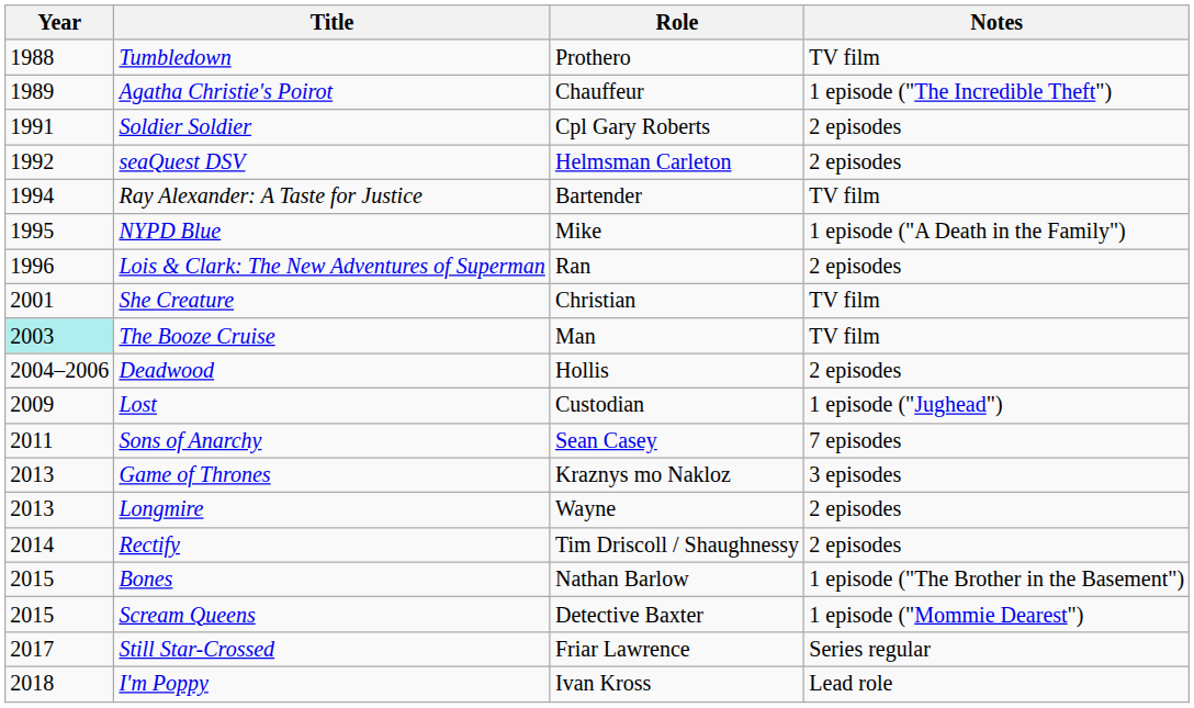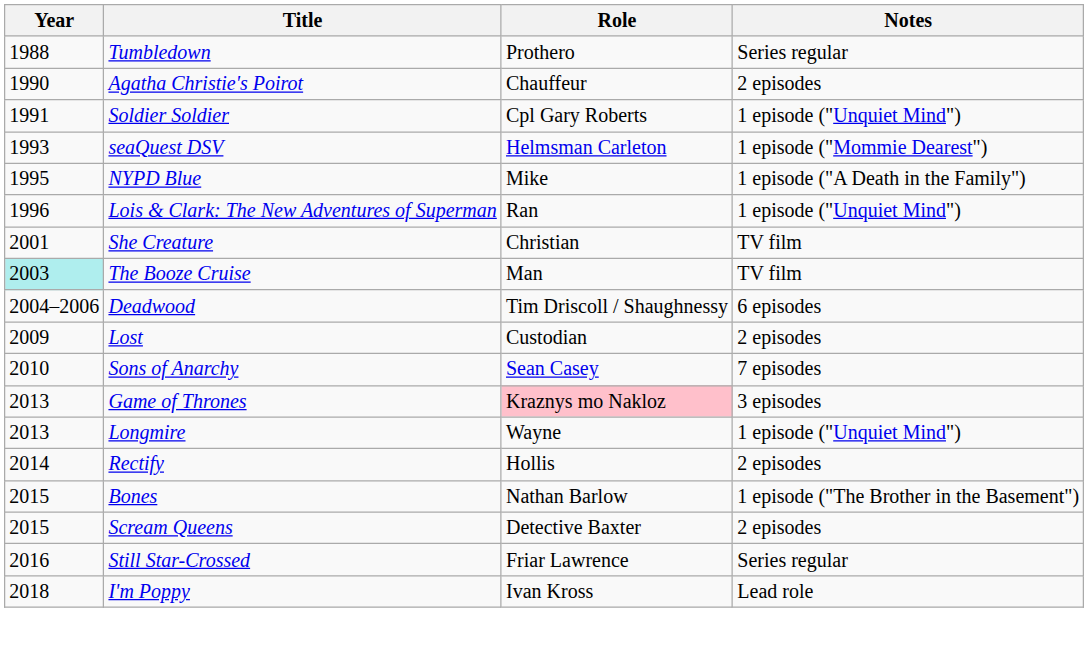 <table class="wikitable sortable">
 <tr>
 <th>Year</th>
 <th>Title</th>
 <th>Role</th>
 <th>Notes</th>
 </tr>
 <tr>
 <td>1988</td>
 <td><em><a href='#'>Tumbledown</a></em></td>
 <td>Prothero</td>
-<td>TV film</td>
+<td>Series regular</td>
 </tr>
 <tr>
-<td>1989</td>
+<td>1990</td>
 <td><em><a href='#'>Agatha Christie's Poirot</a></em></td>
 <td>Chauffeur</td>
-<td>1 episode ("<a href='#'>The Incredible Theft</a>")</td>
+<td>2 episodes</td>
 </tr>
 <tr>
 <td>1991</td>
 <td><em><a href='#'>Soldier Soldier</a></em></td>
 <td>Cpl Gary Roberts</td>
-<td>2 episodes</td>
+<td>1 episode ("<a href='#'>Unquiet Mind</a>")</td>
 </tr>
 <tr>
-<td>1992</td>
+<td>1993</td>
 <td><em><a href='#'>seaQuest DSV</a></em></td>
 <td><a href='#'>Helmsman Carleton</a></td>
-<td>2 episodes</td>
-</tr>
-<tr>
-<td>1994</td>
-<td><em>Ray Alexander: A Taste for Justice</em></td>
-<td>Bartender</td>
-<td>TV film</td>
+<td>1 episode ("<a href='#'>Mommie Dearest</a>")</td>
 </tr>
 <tr>
 <td>1995</td>
 <td><em><a href='#'>NYPD Blue</a></em></td>
 <td>Mike</td>
 <td>1 episode ("A Death in the Family")</td>
 </tr>
 <tr>
 <td>1996</td>
 <td><em><a href='#'>Lois & Clark: The New Adventures of Superman</a></em></td>
 <td>Ran</td>
-<td>2 episodes</td>
+<td>1 episode ("<a href='#'>Unquiet Mind</a>")</td>
 </tr>
 <tr>
 <td>2001</td>
 <td><em><a href='#'>She Creature</a></em></td>
 <td>Christian</td>
 <td>TV film</td>
 </tr>
 <tr>
 <td style="background: paleturquoise;">2003</td>
 <td><em><a href='#'>The Booze Cruise</a></em></td>
 <td>Man</td>
 <td>TV film</td>
 </tr>
 <tr>
 <td>2004–2006</td>
 <td><em><a href='#'>Deadwood</a></em></td>
-<td>Hollis</td>
-<td>2 episodes</td>
+<td>Tim Driscoll / Shaughnessy</td>
+<td>6 episodes</td>
 </tr>
 <tr>
 <td>2009</td>
 <td><em><a href='#'>Lost</a></em></td>
 <td>Custodian</td>
-<td>1 episode ("<a href='#'>Jughead</a>")</td>
+<td>2 episodes</td>
 </tr>
 <tr>
-<td>2011</td>
+<td>2010</td>
 <td><em><a href='#'>Sons of Anarchy</a></em></td>
 <td><a href='#'>Sean Casey</a></td>
 <td>7 episodes</td>
 </tr>
 <tr>
 <td>2013</td>
 <td><em><a href='#'>Game of Thrones</a></em></td>
-<td>Kraznys mo Nakloz</td>
+<td style="background: pink;">Kraznys mo Nakloz</td>
 <td>3 episodes</td>
 </tr>
 <tr>
 <td>2013</td>
 <td><em><a href='#'>Longmire</a></em></td>
 <td>Wayne</td>
-<td>2 episodes</td>
+<td>1 episode ("<a href='#'>Unquiet Mind</a>")</td>
 </tr>
 <tr>
 <td>2014</td>
 <td><em><a href='#'>Rectify</a></em></td>
-<td>Tim Driscoll / Shaughnessy</td>
+<td>Hollis</td>
 <td>2 episodes</td>
 </tr>
 <tr>
 <td>2015</td>
 <td><em><a href='#'>Bones</a></em></td>
 <td>Nathan Barlow</td>
 <td>1 episode ("The Brother in the Basement")</td>
 </tr>
 <tr>
 <td>2015</td>
 <td><em><a href='#'>Scream Queens</a></em></td>
 <td>Detective Baxter</td>
-<td>1 episode ("<a href='#'>Mommie Dearest</a>")</td>
+<td>2 episodes</td>
 </tr>
 <tr>
-<td>2017</td>
+<td>2016</td>
 <td><em><a href='#'>Still Star-Crossed</a></em></td>
 <td>Friar Lawrence</td>
 <td>Series regular</td>
 </tr>
 <tr>
 <td>2018</td>
 <td><em><a href='#'>I'm Poppy</a></em></td>
 <td>Ivan Kross</td>
 <td>Lead role</td>
 </tr>
 </table>
